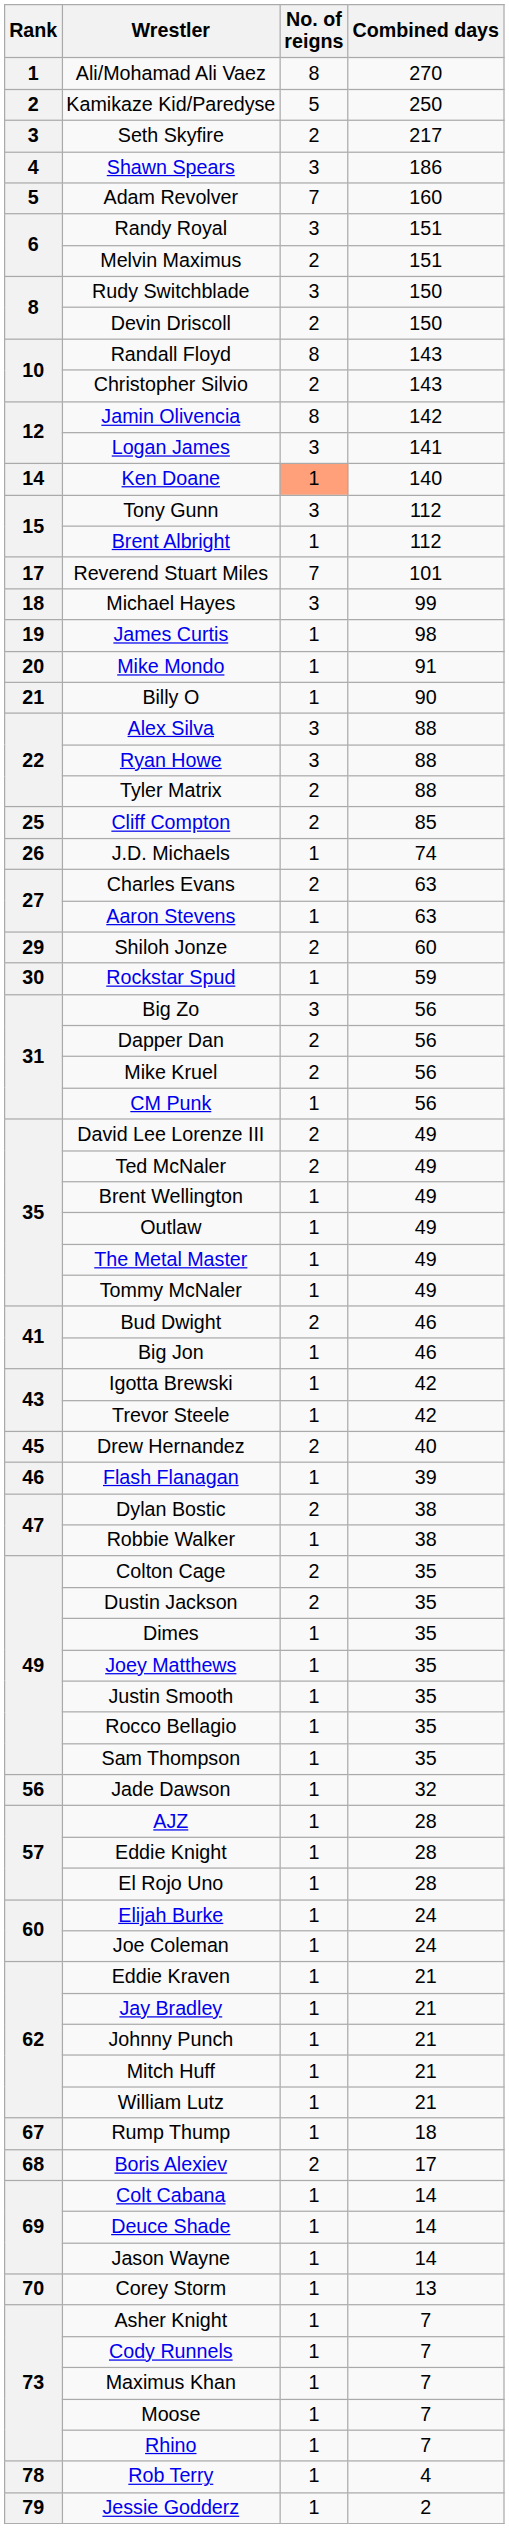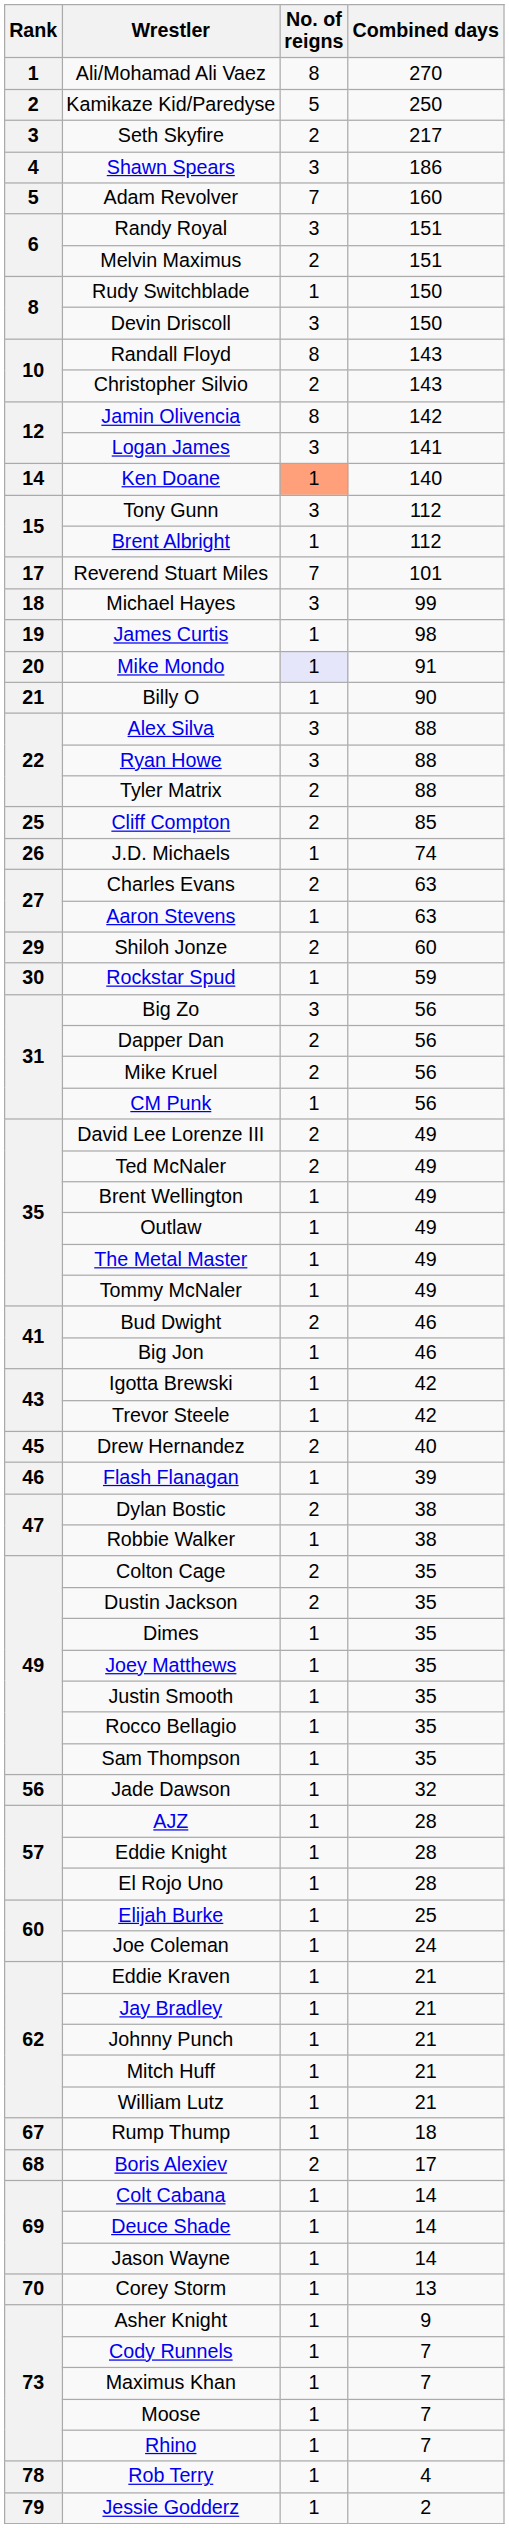 <table class="wikitable sortable" style="text-align: center">
 <tr>
 <th>Rank</th>
 <th>Wrestler</th>
 <th>No. of<br>reigns</th>
 <th>Combined days</th>
 </tr>
 <tr>
 <th>1</th>
 <td>Ali/Mohamad Ali Vaez</td>
 <td>8</td>
 <td>270</td>
 </tr>
 <tr>
 <th>2</th>
 <td>Kamikaze Kid/Paredyse</td>
 <td>5</td>
 <td>250</td>
 </tr>
 <tr>
 <th>3</th>
 <td>Seth Skyfire</td>
 <td>2</td>
 <td>217</td>
 </tr>
 <tr>
 <th>4</th>
 <td><a href='#'>Shawn Spears</a></td>
 <td>3</td>
 <td>186</td>
 </tr>
 <tr>
 <th>5</th>
 <td>Adam Revolver</td>
 <td>7</td>
 <td>160</td>
 </tr>
 <tr>
 <th rowspan="2">6</th>
 <td>Randy Royal</td>
 <td>3</td>
 <td>151</td>
 </tr>
 <tr>
 <td>Melvin Maximus</td>
 <td>2</td>
 <td>151</td>
 </tr>
 <tr>
 <th rowspan="2">8</th>
 <td>Rudy Switchblade</td>
-<td>3</td>
+<td>1</td>
 <td>150</td>
 </tr>
 <tr>
 <td>Devin Driscoll</td>
-<td>2</td>
+<td>3</td>
 <td>150</td>
 </tr>
 <tr>
 <th rowspan="2">10</th>
 <td>Randall Floyd</td>
 <td>8</td>
 <td>143</td>
 </tr>
 <tr>
 <td>Christopher Silvio</td>
 <td>2</td>
 <td>143</td>
 </tr>
 <tr>
 <th rowspan="2">12</th>
 <td><a href='#'>Jamin Olivencia</a></td>
 <td>8</td>
 <td>142</td>
 </tr>
 <tr>
 <td><a href='#'>Logan James</a></td>
 <td>3</td>
 <td>141</td>
 </tr>
 <tr>
 <th>14</th>
 <td><a href='#'>Ken Doane</a></td>
 <td style="background: lightsalmon;">1</td>
 <td>140</td>
 </tr>
 <tr>
 <th rowspan="2">15</th>
 <td>Tony Gunn</td>
 <td>3</td>
 <td>112</td>
 </tr>
 <tr>
 <td><a href='#'>Brent Albright</a></td>
 <td>1</td>
 <td>112</td>
 </tr>
 <tr>
 <th>17</th>
 <td>Reverend Stuart Miles</td>
 <td>7</td>
 <td>101</td>
 </tr>
 <tr>
 <th>18</th>
 <td>Michael Hayes</td>
 <td>3</td>
 <td>99</td>
 </tr>
 <tr>
 <th>19</th>
 <td><a href='#'>James Curtis</a></td>
 <td>1</td>
 <td>98</td>
 </tr>
 <tr>
 <th>20</th>
 <td><a href='#'>Mike Mondo</a></td>
-<td>1</td>
+<td style="background: lavender;">1</td>
 <td>91</td>
 </tr>
 <tr>
 <th>21</th>
 <td>Billy O</td>
 <td>1</td>
 <td>90</td>
 </tr>
 <tr>
 <th rowspan="3">22</th>
 <td><a href='#'>Alex Silva</a></td>
 <td>3</td>
 <td>88</td>
 </tr>
 <tr>
 <td><a href='#'>Ryan Howe</a></td>
 <td>3</td>
 <td>88</td>
 </tr>
 <tr>
 <td>Tyler Matrix</td>
 <td>2</td>
 <td>88</td>
 </tr>
 <tr>
 <th>25</th>
 <td><a href='#'>Cliff Compton</a></td>
 <td>2</td>
 <td>85</td>
 </tr>
 <tr>
 <th>26</th>
 <td>J.D. Michaels</td>
 <td>1</td>
 <td>74</td>
 </tr>
 <tr>
 <th rowspan="2">27</th>
 <td>Charles Evans</td>
 <td>2</td>
 <td>63</td>
 </tr>
 <tr>
 <td><a href='#'>Aaron Stevens</a></td>
 <td>1</td>
 <td>63</td>
 </tr>
 <tr>
 <th>29</th>
 <td>Shiloh Jonze</td>
 <td>2</td>
 <td>60</td>
 </tr>
 <tr>
 <th>30</th>
 <td><a href='#'>Rockstar Spud</a></td>
 <td>1</td>
 <td>59</td>
 </tr>
 <tr>
 <th rowspan="4">31</th>
 <td>Big Zo</td>
 <td>3</td>
 <td>56</td>
 </tr>
 <tr>
 <td>Dapper Dan</td>
 <td>2</td>
 <td>56</td>
 </tr>
 <tr>
 <td>Mike Kruel</td>
 <td>2</td>
 <td>56</td>
 </tr>
 <tr>
 <td><a href='#'>CM Punk</a></td>
 <td>1</td>
 <td>56</td>
 </tr>
 <tr>
 <th rowspan="6">35</th>
 <td>David Lee Lorenze III</td>
 <td>2</td>
 <td>49</td>
 </tr>
 <tr>
 <td>Ted McNaler</td>
 <td>2</td>
 <td>49</td>
 </tr>
 <tr>
 <td>Brent Wellington</td>
 <td>1</td>
 <td>49</td>
 </tr>
 <tr>
 <td>Outlaw</td>
 <td>1</td>
 <td>49</td>
 </tr>
 <tr>
 <td><a href='#'>The Metal Master</a></td>
 <td>1</td>
 <td>49</td>
 </tr>
 <tr>
 <td>Tommy McNaler</td>
 <td>1</td>
 <td>49</td>
 </tr>
 <tr>
 <th rowspan="2">41</th>
 <td>Bud Dwight</td>
 <td>2</td>
 <td>46</td>
 </tr>
 <tr>
 <td>Big Jon</td>
 <td>1</td>
 <td>46</td>
 </tr>
 <tr>
 <th rowspan="2">43</th>
 <td>Igotta Brewski</td>
 <td>1</td>
 <td>42</td>
 </tr>
 <tr>
 <td>Trevor Steele</td>
 <td>1</td>
 <td>42</td>
 </tr>
 <tr>
 <th>45</th>
 <td>Drew Hernandez</td>
 <td>2</td>
 <td>40</td>
 </tr>
 <tr>
 <th>46</th>
 <td><a href='#'>Flash Flanagan</a></td>
 <td>1</td>
 <td>39</td>
 </tr>
 <tr>
 <th rowspan="2">47</th>
 <td>Dylan Bostic</td>
 <td>2</td>
 <td>38</td>
 </tr>
 <tr>
 <td>Robbie Walker</td>
 <td>1</td>
 <td>38</td>
 </tr>
 <tr>
 <th rowspan="7">49</th>
 <td>Colton Cage</td>
 <td>2</td>
 <td>35</td>
 </tr>
 <tr>
 <td>Dustin Jackson</td>
 <td>2</td>
 <td>35</td>
 </tr>
 <tr>
 <td>Dimes</td>
 <td>1</td>
 <td>35</td>
 </tr>
 <tr>
 <td><a href='#'>Joey Matthews</a></td>
 <td>1</td>
 <td>35</td>
 </tr>
 <tr>
 <td>Justin Smooth</td>
 <td>1</td>
 <td>35</td>
 </tr>
 <tr>
 <td>Rocco Bellagio</td>
 <td>1</td>
 <td>35</td>
 </tr>
 <tr>
 <td>Sam Thompson</td>
 <td>1</td>
 <td>35</td>
 </tr>
 <tr>
 <th>56</th>
 <td>Jade Dawson</td>
 <td>1</td>
 <td>32</td>
 </tr>
 <tr>
 <th rowspan="3">57</th>
 <td><a href='#'>AJZ</a></td>
 <td>1</td>
 <td>28</td>
 </tr>
 <tr>
 <td>Eddie Knight</td>
 <td>1</td>
 <td>28</td>
 </tr>
 <tr>
 <td>El Rojo Uno</td>
 <td>1</td>
 <td>28</td>
 </tr>
 <tr>
 <th rowspan="2">60</th>
 <td><a href='#'>Elijah Burke</a></td>
 <td>1</td>
-<td>24</td>
+<td>25</td>
 </tr>
 <tr>
 <td>Joe Coleman</td>
 <td>1</td>
 <td>24</td>
 </tr>
 <tr>
 <th rowspan="5">62</th>
 <td>Eddie Kraven</td>
 <td>1</td>
 <td>21</td>
 </tr>
 <tr>
 <td><a href='#'>Jay Bradley</a></td>
 <td>1</td>
 <td>21</td>
 </tr>
 <tr>
 <td>Johnny Punch</td>
 <td>1</td>
 <td>21</td>
 </tr>
 <tr>
 <td>Mitch Huff</td>
 <td>1</td>
 <td>21</td>
 </tr>
 <tr>
 <td>William Lutz</td>
 <td>1</td>
 <td>21</td>
 </tr>
 <tr>
 <th>67</th>
 <td>Rump Thump</td>
 <td>1</td>
 <td>18</td>
 </tr>
 <tr>
 <th>68</th>
 <td><a href='#'>Boris Alexiev</a></td>
 <td>2</td>
 <td>17</td>
 </tr>
 <tr>
 <th rowspan="3">69</th>
 <td><a href='#'>Colt Cabana</a></td>
 <td>1</td>
 <td>14</td>
 </tr>
 <tr>
 <td><a href='#'>Deuce Shade</a></td>
 <td>1</td>
 <td>14</td>
 </tr>
 <tr>
 <td>Jason Wayne</td>
 <td>1</td>
 <td>14</td>
 </tr>
 <tr>
 <th>70</th>
 <td>Corey Storm</td>
 <td>1</td>
 <td>13</td>
 </tr>
 <tr>
 <th rowspan="5">73</th>
 <td>Asher Knight</td>
 <td>1</td>
-<td>7</td>
+<td>9</td>
 </tr>
 <tr>
 <td><a href='#'>Cody Runnels</a></td>
 <td>1</td>
 <td>7</td>
 </tr>
 <tr>
 <td>Maximus Khan</td>
 <td>1</td>
 <td>7</td>
 </tr>
 <tr>
 <td>Moose</td>
 <td>1</td>
 <td>7</td>
 </tr>
 <tr>
 <td><a href='#'>Rhino</a></td>
 <td>1</td>
 <td>7</td>
 </tr>
 <tr>
 <th>78</th>
 <td><a href='#'>Rob Terry</a></td>
 <td>1</td>
 <td>4</td>
 </tr>
 <tr>
 <th>79</th>
 <td><a href='#'>Jessie Godderz</a></td>
 <td>1</td>
 <td>2</td>
 </tr>
 </table>
